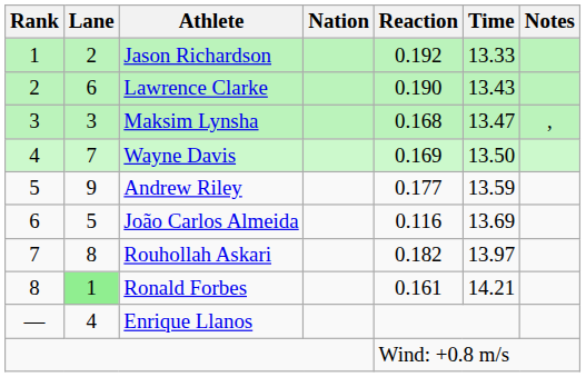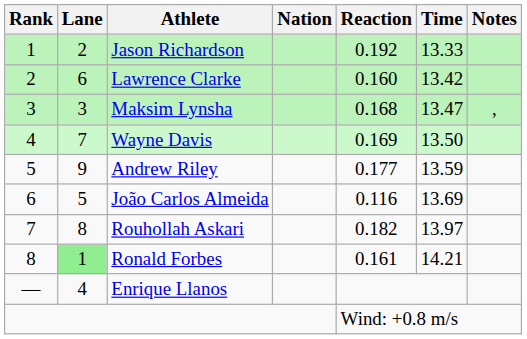 <table class="wikitable sortable" style="text-align:center">
 <tr>
 <th>Rank</th>
 <th>Lane</th>
 <th>Athlete</th>
 <th>Nation</th>
 <th>Reaction</th>
 <th>Time</th>
 <th>Notes</th>
 </tr>
 <tr bgcolor=bbf3bb>
 <td>1</td>
 <td>2</td>
 <td align=left><a href='#'>Jason Richardson</a></td>
 <td align=left></td>
 <td>0.192</td>
 <td>13.33</td>
 <td></td>
 </tr>
 <tr bgcolor=bbf3bb>
 <td>2</td>
 <td>6</td>
 <td align=left><a href='#'>Lawrence Clarke</a></td>
 <td align=left></td>
-<td>0.190</td>
-<td>13.43</td>
+<td>0.160</td>
+<td>13.42</td>
 <td></td>
 </tr>
 <tr bgcolor=bbf3bb>
 <td>3</td>
 <td>3</td>
 <td align=left><a href='#'>Maksim Lynsha</a></td>
 <td align=left></td>
 <td>0.168</td>
 <td>13.47</td>
 <td>, </td>
 </tr>
 <tr bgcolor=ccf9cc>
 <td>4</td>
 <td>7</td>
 <td align=left><a href='#'>Wayne Davis</a></td>
 <td align=left></td>
 <td>0.169</td>
 <td>13.50</td>
 <td></td>
 </tr>
 <tr>
 <td>5</td>
 <td>9</td>
 <td align=left><a href='#'>Andrew Riley</a></td>
 <td align=left></td>
 <td>0.177</td>
 <td>13.59</td>
 <td></td>
 </tr>
 <tr>
 <td>6</td>
 <td>5</td>
 <td align=left><a href='#'>João Carlos Almeida</a></td>
 <td align=left></td>
 <td>0.116</td>
 <td>13.69</td>
 <td></td>
 </tr>
 <tr>
 <td>7</td>
 <td>8</td>
 <td align=left><a href='#'>Rouhollah Askari</a></td>
 <td align=left></td>
 <td>0.182</td>
 <td>13.97</td>
 <td></td>
 </tr>
 <tr>
 <td>8</td>
 <td style="background: lightgreen;">1</td>
 <td align=left><a href='#'>Ronald Forbes</a></td>
 <td align=left></td>
 <td>0.161</td>
 <td>14.21</td>
 <td></td>
 </tr>
 <tr>
 <td data-sort-value=9>—</td>
 <td>4</td>
 <td align=left><a href='#'>Enrique Llanos</a></td>
 <td align=left></td>
 <td colspan=2 data-sort-value=99.99></td>
 <td></td>
 </tr>
 <tr class="sortbottom">
 <td colspan=4></td>
 <td colspan="3" style="text-align:left;">Wind: +0.8 m/s</td>
 </tr>
 </table>
